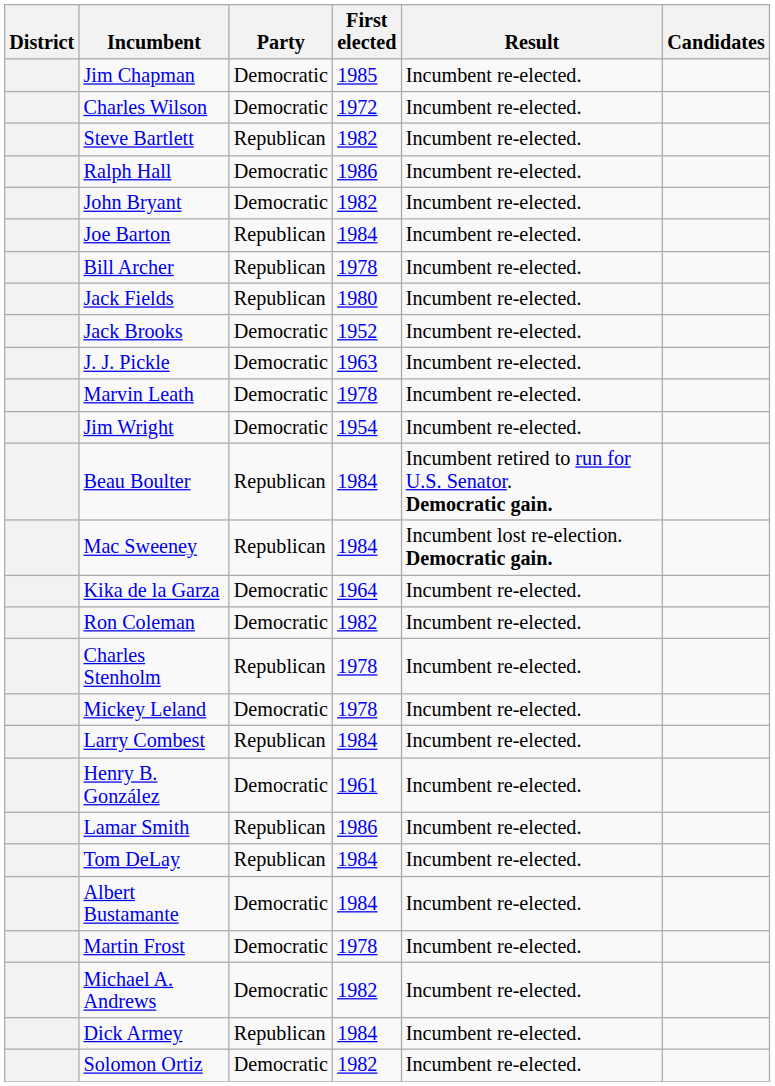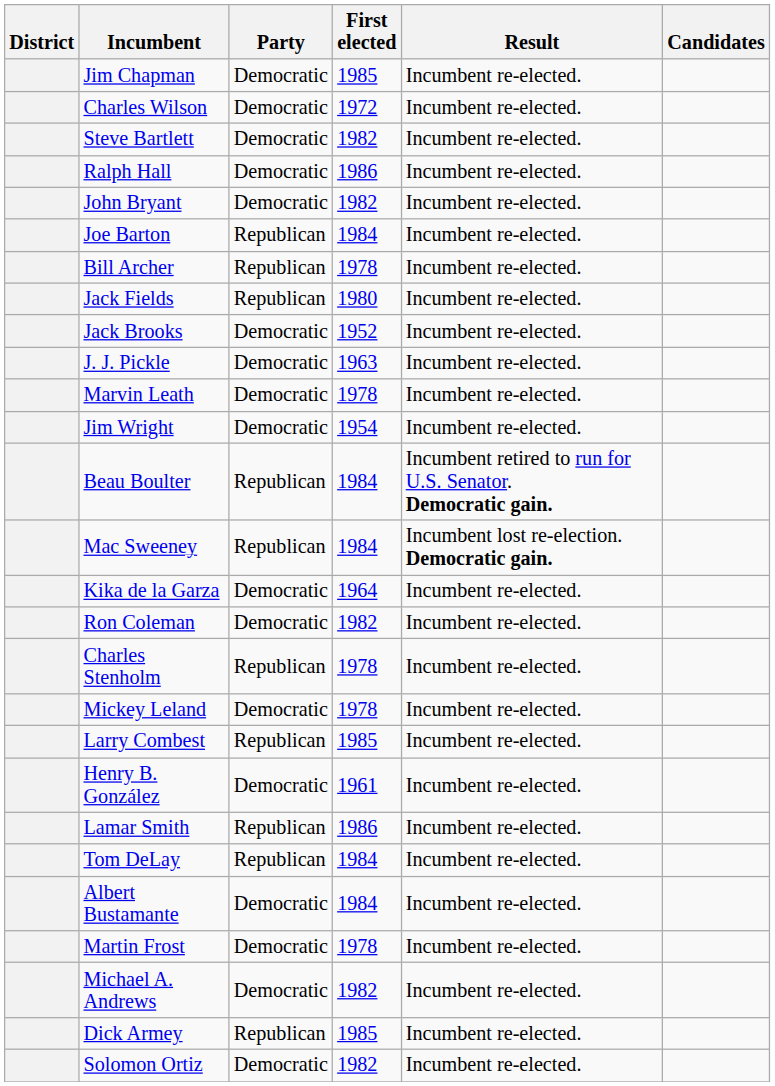 <table class=wikitable>
 <tr valign=bottom>
 <th>District</th>
 <th>Incumbent</th>
 <th>Party</th>
 <th>First<br>elected</th>
 <th>Result</th>
 <th>Candidates</th>
 </tr>
 <tr>
 <th></th>
 <td><a href='#'>Jim Chapman</a></td>
 <td>Democratic</td>
 <td><a href='#'>1985</a></td>
 <td>Incumbent re-elected.</td>
 <td nowrap></td>
 </tr>
 <tr>
 <th></th>
 <td><a href='#'>Charles Wilson</a></td>
 <td>Democratic</td>
 <td><a href='#'>1972</a></td>
 <td>Incumbent re-elected.</td>
 <td nowrap></td>
 </tr>
 <tr>
 <th></th>
 <td><a href='#'>Steve Bartlett</a></td>
-<td>Republican</td>
+<td>Democratic</td>
 <td><a href='#'>1982</a></td>
 <td>Incumbent re-elected.</td>
 <td nowrap></td>
 </tr>
 <tr>
 <th></th>
 <td><a href='#'>Ralph Hall</a></td>
 <td>Democratic</td>
 <td><a href='#'>1986</a></td>
 <td>Incumbent re-elected.</td>
 <td nowrap></td>
 </tr>
 <tr>
 <th></th>
 <td><a href='#'>John Bryant</a></td>
 <td>Democratic</td>
 <td><a href='#'>1982</a></td>
 <td>Incumbent re-elected.</td>
 <td nowrap></td>
 </tr>
 <tr>
 <th></th>
 <td><a href='#'>Joe Barton</a></td>
 <td>Republican</td>
 <td><a href='#'>1984</a></td>
 <td>Incumbent re-elected.</td>
 <td nowrap></td>
 </tr>
 <tr>
 <th></th>
 <td><a href='#'>Bill Archer</a></td>
 <td>Republican</td>
 <td><a href='#'>1978</a></td>
 <td>Incumbent re-elected.</td>
 <td nowrap></td>
 </tr>
 <tr>
 <th></th>
 <td><a href='#'>Jack Fields</a></td>
 <td>Republican</td>
 <td><a href='#'>1980</a></td>
 <td>Incumbent re-elected.</td>
 <td nowrap></td>
 </tr>
 <tr>
 <th></th>
 <td><a href='#'>Jack Brooks</a></td>
 <td>Democratic</td>
 <td><a href='#'>1952</a></td>
 <td>Incumbent re-elected.</td>
 <td nowrap></td>
 </tr>
 <tr>
 <th></th>
 <td><a href='#'>J. J. Pickle</a></td>
 <td>Democratic</td>
 <td><a href='#'>1963</a></td>
 <td>Incumbent re-elected.</td>
 <td nowrap></td>
 </tr>
 <tr>
 <th></th>
 <td><a href='#'>Marvin Leath</a></td>
 <td>Democratic</td>
 <td><a href='#'>1978</a></td>
 <td>Incumbent re-elected.</td>
 <td nowrap></td>
 </tr>
 <tr>
 <th></th>
 <td><a href='#'>Jim Wright</a></td>
 <td>Democratic</td>
 <td><a href='#'>1954</a></td>
 <td>Incumbent re-elected.</td>
 <td nowrap></td>
 </tr>
 <tr>
 <th></th>
 <td><a href='#'>Beau Boulter</a></td>
 <td>Republican</td>
 <td><a href='#'>1984</a></td>
 <td>Incumbent retired to <a href='#'>run for U.S. Senator</a>.<br><strong>Democratic gain.</strong></td>
 <td nowrap></td>
 </tr>
 <tr>
 <th></th>
 <td><a href='#'>Mac Sweeney</a></td>
 <td>Republican</td>
 <td><a href='#'>1984</a></td>
 <td>Incumbent lost re-election.<br><strong>Democratic gain.</strong></td>
 <td nowrap></td>
 </tr>
 <tr>
 <th></th>
 <td><a href='#'>Kika de la Garza</a></td>
 <td>Democratic</td>
 <td><a href='#'>1964</a></td>
 <td>Incumbent re-elected.</td>
 <td nowrap></td>
 </tr>
 <tr>
 <th></th>
 <td><a href='#'>Ron Coleman</a></td>
 <td>Democratic</td>
 <td><a href='#'>1982</a></td>
 <td>Incumbent re-elected.</td>
 <td nowrap></td>
 </tr>
 <tr>
 <th></th>
 <td><a href='#'>Charles Stenholm</a></td>
 <td>Republican</td>
 <td><a href='#'>1978</a></td>
 <td>Incumbent re-elected.</td>
 <td nowrap></td>
 </tr>
 <tr>
 <th></th>
 <td><a href='#'>Mickey Leland</a></td>
 <td>Democratic</td>
 <td><a href='#'>1978</a></td>
 <td>Incumbent re-elected.</td>
 <td nowrap></td>
 </tr>
 <tr>
 <th></th>
 <td><a href='#'>Larry Combest</a></td>
 <td>Republican</td>
-<td><a href='#'>1984</a></td>
+<td><a href='#'>1985</a></td>
 <td>Incumbent re-elected.</td>
 <td nowrap></td>
 </tr>
 <tr>
 <th></th>
 <td><a href='#'>Henry B. González</a></td>
 <td>Democratic</td>
 <td><a href='#'>1961</a></td>
 <td>Incumbent re-elected.</td>
 <td nowrap></td>
 </tr>
 <tr>
 <th></th>
 <td><a href='#'>Lamar Smith</a></td>
 <td>Republican</td>
 <td><a href='#'>1986</a></td>
 <td>Incumbent re-elected.</td>
 <td nowrap></td>
 </tr>
 <tr>
 <th></th>
 <td><a href='#'>Tom DeLay</a></td>
 <td>Republican</td>
 <td><a href='#'>1984</a></td>
 <td>Incumbent re-elected.</td>
 <td nowrap></td>
 </tr>
 <tr>
 <th></th>
 <td><a href='#'>Albert Bustamante</a></td>
 <td>Democratic</td>
 <td><a href='#'>1984</a></td>
 <td>Incumbent re-elected.</td>
 <td nowrap></td>
 </tr>
 <tr>
 <th></th>
 <td><a href='#'>Martin Frost</a></td>
 <td>Democratic</td>
 <td><a href='#'>1978</a></td>
 <td>Incumbent re-elected.</td>
 <td nowrap></td>
 </tr>
 <tr>
 <th></th>
 <td><a href='#'>Michael A. Andrews</a></td>
 <td>Democratic</td>
 <td><a href='#'>1982</a></td>
 <td>Incumbent re-elected.</td>
 <td nowrap></td>
 </tr>
 <tr>
 <th></th>
 <td><a href='#'>Dick Armey</a></td>
 <td>Republican</td>
-<td><a href='#'>1984</a></td>
+<td><a href='#'>1985</a></td>
 <td>Incumbent re-elected.</td>
 <td nowrap></td>
 </tr>
 <tr>
 <th></th>
 <td><a href='#'>Solomon Ortiz</a></td>
 <td>Democratic</td>
 <td><a href='#'>1982</a></td>
 <td>Incumbent re-elected.</td>
 <td nowrap></td>
 </tr>
 </table>
